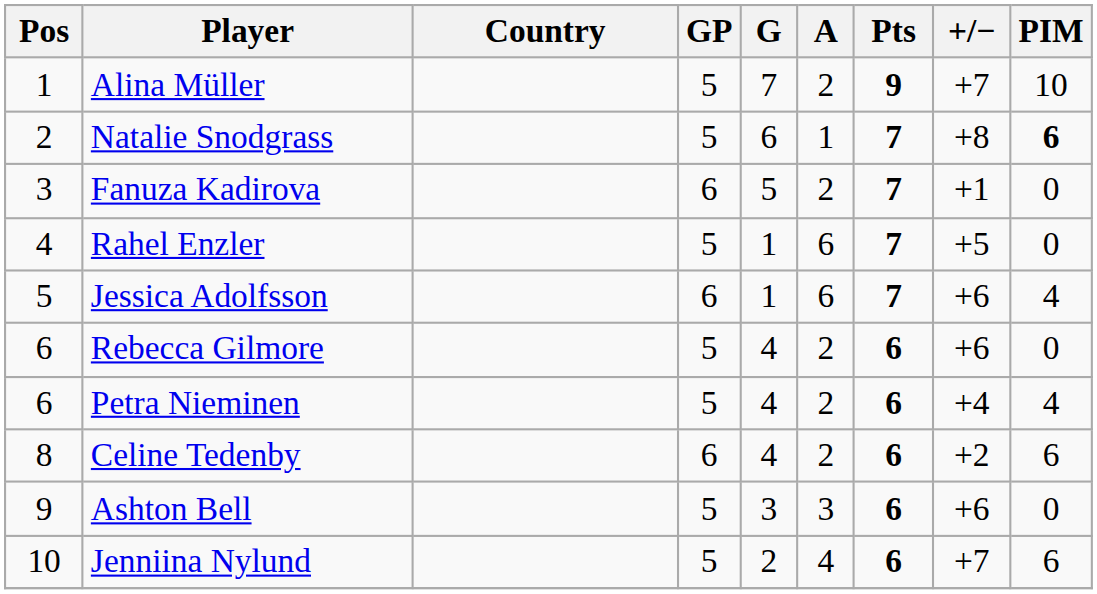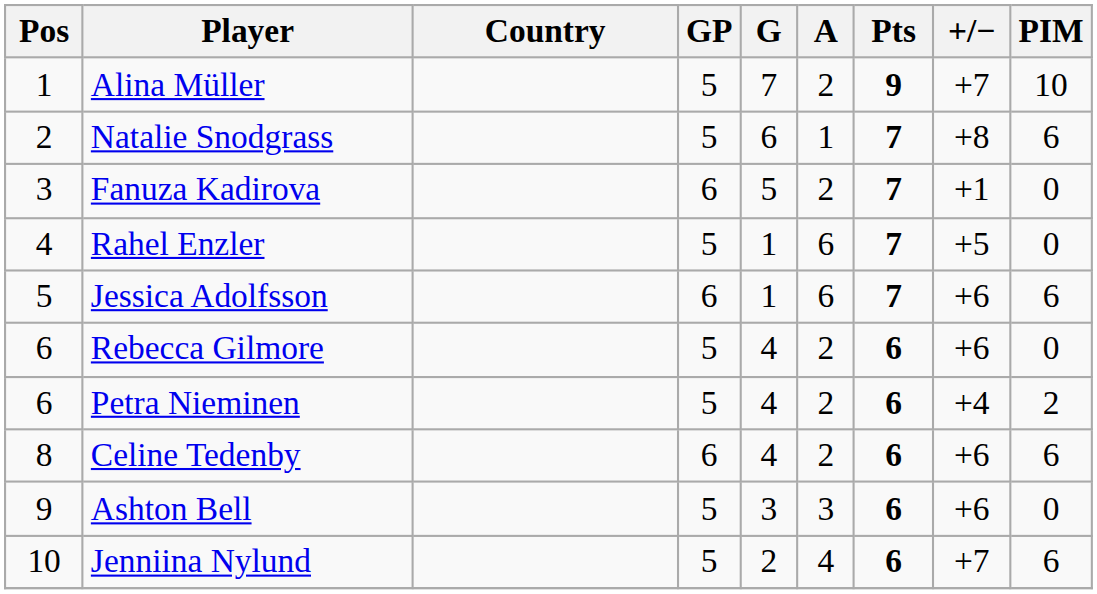 <table class="wikitable sortable" style="text-align: center;">
 <tr>
 <th width=30>Pos</th>
 <th width=150>Player</th>
 <th width=120>Country</th>
 <th width=20>GP</th>
 <th width=20>G</th>
 <th width=20>A</th>
 <th width=30>Pts</th>
 <th width=30>+/−</th>
 <th width=30>PIM</th>
 </tr>
 <tr>
 <td>1</td>
 <td align=left><a href='#'>Alina Müller</a></td>
 <td align=left></td>
 <td>5</td>
 <td>7</td>
 <td>2</td>
 <td><strong>9</strong></td>
 <td>+7</td>
 <td>10</td>
 </tr>
 <tr>
 <td>2</td>
 <td align=left><a href='#'>Natalie Snodgrass</a></td>
 <td align=left></td>
 <td>5</td>
 <td>6</td>
 <td>1</td>
 <td><strong>7</strong></td>
 <td>+8</td>
-<td><strong>6</strong></td>
+<td>6</td>
 </tr>
 <tr>
 <td>3</td>
 <td align=left><a href='#'>Fanuza Kadirova</a></td>
 <td align=left></td>
 <td>6</td>
 <td>5</td>
 <td>2</td>
 <td><strong>7</strong></td>
 <td>+1</td>
 <td>0</td>
 </tr>
 <tr>
 <td>4</td>
 <td align=left><a href='#'>Rahel Enzler</a></td>
 <td align=left></td>
 <td>5</td>
 <td>1</td>
 <td>6</td>
 <td><strong>7</strong></td>
 <td>+5</td>
 <td>0</td>
 </tr>
 <tr>
 <td>5</td>
 <td align=left><a href='#'>Jessica Adolfsson</a></td>
 <td align=left></td>
 <td>6</td>
 <td>1</td>
 <td>6</td>
 <td><strong>7</strong></td>
 <td>+6</td>
-<td>4</td>
+<td>6</td>
 </tr>
 <tr>
 <td>6</td>
 <td align=left><a href='#'>Rebecca Gilmore</a></td>
 <td align=left></td>
 <td>5</td>
 <td>4</td>
 <td>2</td>
 <td><strong>6</strong></td>
 <td>+6</td>
 <td>0</td>
 </tr>
 <tr>
 <td>6</td>
 <td align=left><a href='#'>Petra Nieminen</a></td>
 <td align=left></td>
 <td>5</td>
 <td>4</td>
 <td>2</td>
 <td><strong>6</strong></td>
 <td>+4</td>
-<td>4</td>
+<td>2</td>
 </tr>
 <tr>
 <td>8</td>
 <td align=left><a href='#'>Celine Tedenby</a></td>
 <td align=left></td>
 <td>6</td>
 <td>4</td>
 <td>2</td>
 <td><strong>6</strong></td>
-<td>+2</td>
+<td>+6</td>
 <td>6</td>
 </tr>
 <tr>
 <td>9</td>
 <td align=left><a href='#'>Ashton Bell</a></td>
 <td align=left></td>
 <td>5</td>
 <td>3</td>
 <td>3</td>
 <td><strong>6</strong></td>
 <td>+6</td>
 <td>0</td>
 </tr>
 <tr>
 <td>10</td>
 <td align=left><a href='#'>Jenniina Nylund</a></td>
 <td align=left></td>
 <td>5</td>
 <td>2</td>
 <td>4</td>
 <td><strong>6</strong></td>
 <td>+7</td>
 <td>6</td>
 </tr>
 <tr>
 </tr>
 </table>
